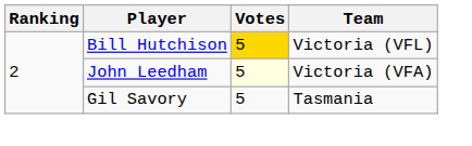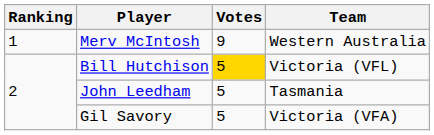 <table class="wikitable">
 <tr>
 <th>Ranking</th>
 <th>Player</th>
 <th>Votes</th>
 <th>Team</th>
+</tr>
+<tr>
+<td>1</td>
+<td><a href='#'>Merv McIntosh</a></td>
+<td>9</td>
+<td>Western Australia</td>
 </tr>
 <tr>
 <td rowspan=3>2</td>
 <td><a href='#'>Bill Hutchison</a></td>
 <td style="background: gold;">5</td>
 <td>Victoria (VFL)</td>
 </tr>
 <tr>
 <td><a href='#'>John Leedham</a></td>
-<td style="background: lightyellow;">5</td>
-<td>Victoria (VFA)</td>
+<td>5</td>
+<td>Tasmania</td>
 </tr>
 <tr>
 <td>Gil Savory</td>
 <td>5</td>
-<td>Tasmania</td>
+<td>Victoria (VFA)</td>
 </tr>
 </table>
